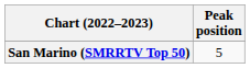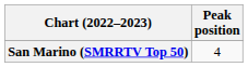 <table class="wikitable sortable plainrowheaders" style="text-align:center">
 <tr>
 <th scope="col">Chart (2022–2023)</th>
 <th scope="col">Peak<br>position</th>
 </tr>
 <tr>
 </tr>
 <tr>
 </tr>
 <tr>
 </tr>
 <tr>
 </tr>
 <tr>
 </tr>
 <tr>
 </tr>
 <tr>
 </tr>
 <tr>
 <th scope="row">San Marino (<a href='#'>SMRRTV Top 50</a>)</th>
-<td>5</td>
+<td>4</td>
 </tr>
 </table>
